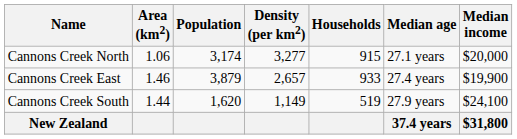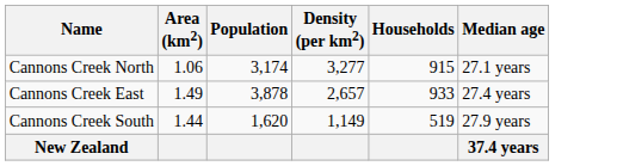 <table class="wikitable">
 <tr>
 <th>Name</th>
 <th>Area<br>(km<sup>2</sup>)</th>
 <th>Population</th>
 <th>Density<br>(per km<sup>2</sup>)</th>
 <th>Households</th>
 <th>Median age</th>
-<th>Median<br>income</th>
 </tr>
 <tr>
 <td>Cannons Creek North</td>
 <td style="text-align:right;">1.06</td>
 <td style="text-align:right;">3,174</td>
 <td style="text-align:right;">3,277</td>
 <td style="text-align:right;">915</td>
 <td>27.1 years</td>
-<td>$20,000</td>
 </tr>
 <tr>
 <td>Cannons Creek East</td>
-<td style="text-align:right;">1.46</td>
-<td style="text-align:right;">3,879</td>
+<td style="text-align:right;">1.49</td>
+<td style="text-align:right;">3,878</td>
 <td style="text-align:right;">2,657</td>
 <td style="text-align:right;">933</td>
 <td>27.4 years</td>
-<td>$19,900</td>
 </tr>
 <tr>
 <td>Cannons Creek South</td>
 <td style="text-align:right;">1.44</td>
 <td style="text-align:right;">1,620</td>
 <td style="text-align:right;">1,149</td>
 <td style="text-align:right;">519</td>
 <td>27.9 years</td>
-<td>$24,100</td>
 </tr>
 <tr>
 <th>New Zealand</th>
 <th></th>
 <th></th>
 <th></th>
 <th></th>
 <th>37.4 years</th>
-<th style="text-align:left;">$31,800</th>
 </tr>
 </table>
